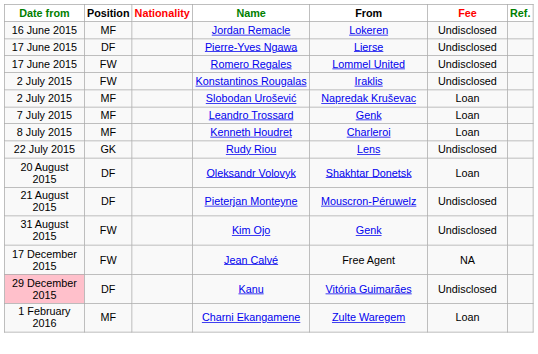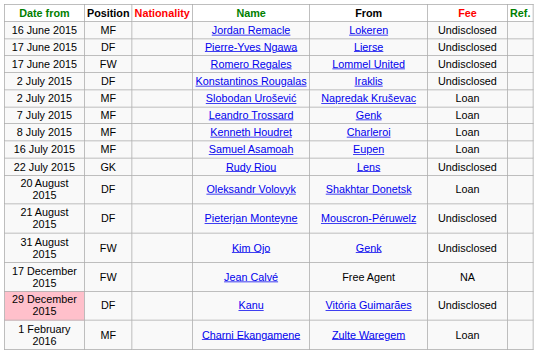 <table class="wikitable"  style="text-align:center; font-size:90%; ">
 <tr>
 <th style="background:#FFFFFF; color:green; width:100px;">Date from</th>
 <th style="background:#FFFFFF; color:black; width:50px;">Position</th>
 <th style="background:#FFFFFF; color:red; width:50px;">Nationality</th>
 <th style="background:#FFFFFF; color:green; width:150px;">Name</th>
 <th style="background:#FFFFFF; color:black; width:150px;">From</th>
 <th style="background:#FFFFFF; color:red; width:100px;">Fee</th>
 <th style="background:#FFFFFF; color:green; width:25px;">Ref.</th>
 </tr>
 <tr>
 <td>16 June 2015</td>
 <td>MF</td>
 <td></td>
 <td><a href='#'>Jordan Remacle</a></td>
 <td> <a href='#'>Lokeren</a></td>
 <td>Undisclosed</td>
 <td></td>
 </tr>
 <tr>
 <td>17 June 2015</td>
 <td>DF</td>
 <td></td>
 <td><a href='#'>Pierre-Yves Ngawa</a></td>
 <td> <a href='#'>Lierse</a></td>
 <td>Undisclosed</td>
 <td></td>
 </tr>
 <tr>
 <td>17 June 2015</td>
 <td>FW</td>
 <td></td>
 <td><a href='#'>Romero Regales</a></td>
 <td> <a href='#'>Lommel United</a></td>
 <td>Undisclosed</td>
 <td></td>
 </tr>
 <tr>
 <td>2 July 2015</td>
-<td>FW</td>
+<td>DF</td>
 <td></td>
 <td><a href='#'>Konstantinos Rougalas</a></td>
 <td> <a href='#'>Iraklis</a></td>
 <td>Undisclosed</td>
 <td></td>
 </tr>
 <tr>
 <td>2 July 2015</td>
 <td>MF</td>
 <td></td>
 <td><a href='#'>Slobodan Urošević</a></td>
 <td> <a href='#'>Napredak Kruševac</a></td>
 <td>Loan</td>
 <td></td>
 </tr>
 <tr>
 <td>7 July 2015</td>
 <td>MF</td>
 <td></td>
 <td><a href='#'>Leandro Trossard</a></td>
 <td> <a href='#'>Genk</a></td>
 <td>Loan</td>
 <td></td>
 </tr>
 <tr>
 <td>8 July 2015</td>
 <td>MF</td>
 <td></td>
 <td><a href='#'>Kenneth Houdret</a></td>
 <td> <a href='#'>Charleroi</a></td>
+<td>Loan</td>
+<td></td>
+</tr>
+<tr>
+<td>16 July 2015</td>
+<td>MF</td>
+<td></td>
+<td><a href='#'>Samuel Asamoah</a></td>
+<td> <a href='#'>Eupen</a></td>
 <td>Loan</td>
 <td></td>
 </tr>
 <tr>
 <td>22 July 2015</td>
 <td>GK</td>
 <td></td>
 <td><a href='#'>Rudy Riou</a></td>
 <td> <a href='#'>Lens</a></td>
 <td>Undisclosed</td>
 <td></td>
 </tr>
 <tr>
 <td>20 August 2015</td>
 <td>DF</td>
 <td></td>
 <td><a href='#'>Oleksandr Volovyk</a></td>
 <td> <a href='#'>Shakhtar Donetsk</a></td>
 <td>Loan</td>
 <td></td>
 </tr>
 <tr>
 <td>21 August 2015</td>
 <td>DF</td>
 <td></td>
 <td><a href='#'>Pieterjan Monteyne</a></td>
 <td> <a href='#'>Mouscron-Péruwelz</a></td>
 <td>Undisclosed</td>
 <td></td>
 </tr>
 <tr>
 <td>31 August 2015</td>
 <td>FW</td>
 <td></td>
 <td><a href='#'>Kim Ojo</a></td>
 <td> <a href='#'>Genk</a></td>
 <td>Undisclosed</td>
 <td></td>
 </tr>
 <tr>
 <td>17 December 2015</td>
 <td>FW</td>
 <td></td>
 <td><a href='#'>Jean Calvé</a></td>
 <td>Free Agent</td>
 <td>NA</td>
 <td></td>
 </tr>
 <tr>
 <td style="background: pink;">29 December 2015</td>
 <td>DF</td>
 <td></td>
 <td><a href='#'>Kanu</a></td>
 <td> <a href='#'>Vitória Guimarães</a></td>
 <td>Undisclosed</td>
 <td></td>
 </tr>
 <tr>
 <td>1 February 2016</td>
 <td>MF</td>
 <td></td>
 <td><a href='#'>Charni Ekangamene</a></td>
 <td> <a href='#'>Zulte Waregem</a></td>
 <td>Loan</td>
 <td></td>
 </tr>
 </table>
